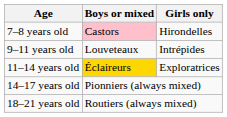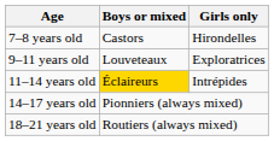 <table class="wikitable">
 <tr>
 <th>Age</th>
 <th>Boys or mixed</th>
 <th>Girls only</th>
 </tr>
 <tr>
 <td>7–8 years old</td>
-<td style="background: pink;">Castors</td>
+<td>Castors</td>
 <td>Hirondelles</td>
 </tr>
 <tr>
 <td>9–11 years old</td>
 <td>Louveteaux</td>
-<td>Intrépides</td>
+<td>Exploratrices</td>
 </tr>
 <tr>
 <td>11–14 years old</td>
 <td style="background: gold;">Éclaireurs</td>
-<td>Exploratrices</td>
+<td>Intrépides</td>
 </tr>
 <tr>
 <td>14–17 years old</td>
 <td colspan="2">Pionniers (always mixed)</td>
 </tr>
 <tr>
 <td>18–21 years old</td>
 <td colspan="2">Routiers (always mixed)</td>
 </tr>
 </table>
